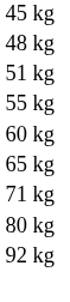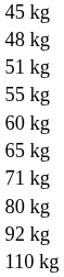 <table>
 <tr>
 <td rowspan=2>45 kg</td>
 <td rowspan=2></td>
 <td rowspan=2></td>
 <td></td>
 </tr>
 <tr>
 <td></td>
 </tr>
 <tr>
 <td rowspan=2>48 kg</td>
 <td rowspan=2></td>
 <td rowspan=2></td>
 <td></td>
 </tr>
 <tr>
 <td></td>
 </tr>
 <tr>
 <td rowspan=2>51 kg</td>
 <td rowspan=2></td>
 <td rowspan=2></td>
 <td></td>
 </tr>
 <tr>
 <td></td>
 </tr>
 <tr>
 <td rowspan=2>55 kg</td>
 <td rowspan=2></td>
 <td rowspan=2></td>
 <td></td>
 </tr>
 <tr>
 <td></td>
 </tr>
 <tr>
 <td rowspan=2>60 kg</td>
 <td rowspan=2></td>
 <td rowspan=2></td>
 <td></td>
 </tr>
 <tr>
 <td></td>
 </tr>
 <tr>
 <td rowspan=2>65 kg</td>
 <td rowspan=2></td>
 <td rowspan=2></td>
 <td></td>
 </tr>
 <tr>
 <td></td>
 </tr>
 <tr>
 <td rowspan=2>71 kg</td>
 <td rowspan=2></td>
 <td rowspan=2></td>
 <td></td>
 </tr>
 <tr>
 <td></td>
 </tr>
 <tr>
 <td rowspan=2>80 kg</td>
 <td rowspan=2></td>
 <td rowspan=2></td>
 <td></td>
 </tr>
 <tr>
 <td></td>
 </tr>
 <tr>
 <td rowspan=2>92 kg</td>
 <td rowspan=2></td>
 <td rowspan=2></td>
 <td></td>
 </tr>
 <tr>
 <td></td>
 </tr>
+<tr>
+<td>110 kg</td>
+<td></td>
+<td></td>
+<td></td>
+</tr>
 </table>
